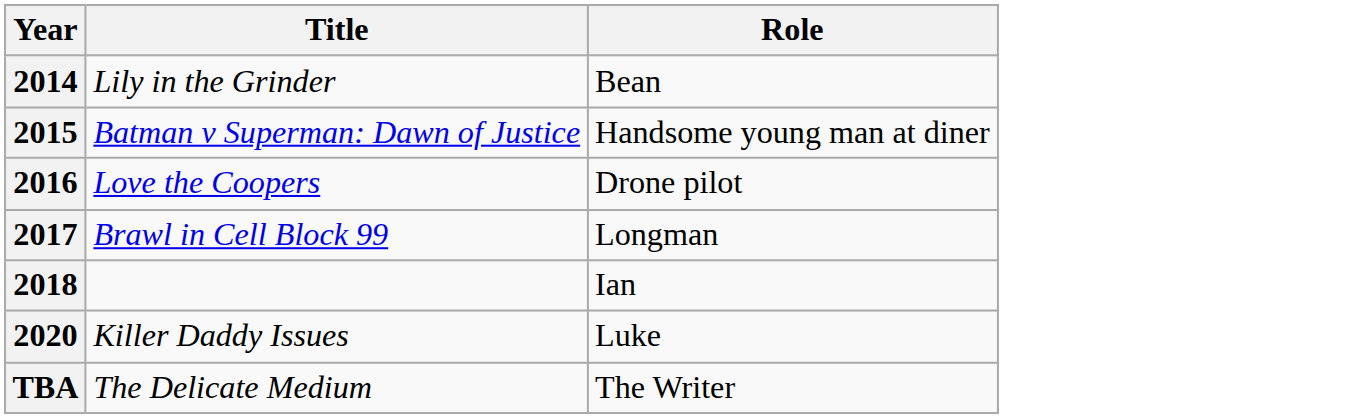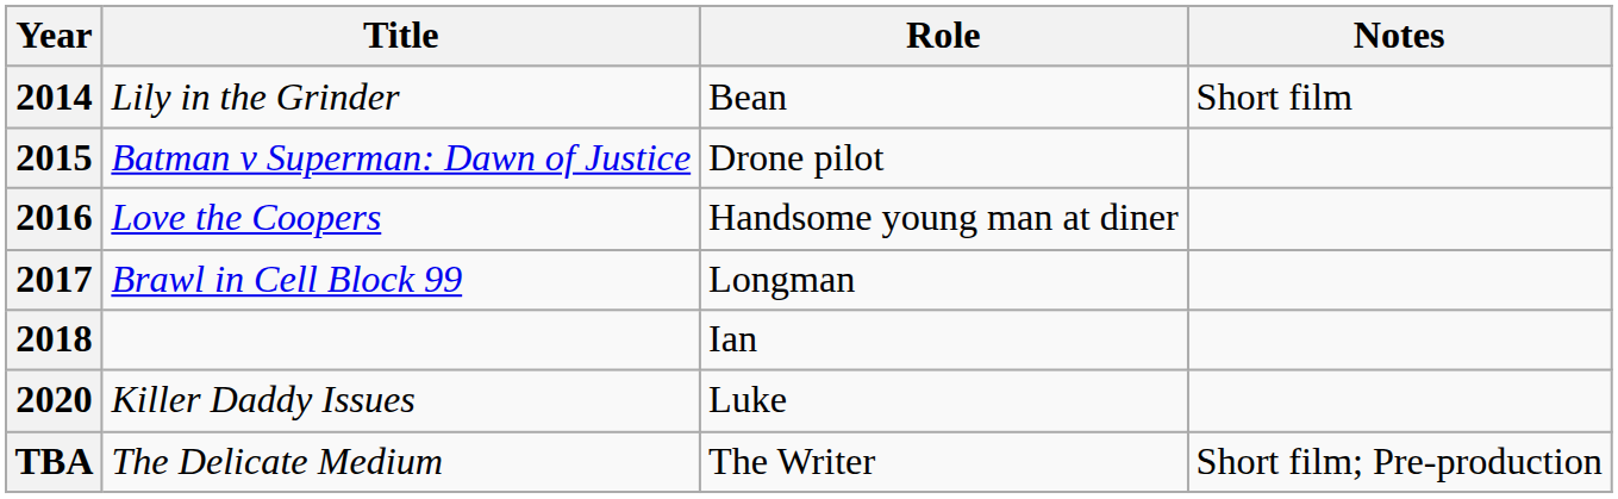 <table class="wikitable sortable plainrowheaders">
 <tr style="background:#ccc; text-align:center;">
 <th scope="col">Year</th>
 <th scope="col">Title</th>
 <th scope="col">Role</th>
+<th scope="col" class="unsortable">Notes</th>
 </tr>
 <tr>
 <th scope="row">2014</th>
 <td><em>Lily in the Grinder</em></td>
 <td>Bean</td>
+<td>Short film</td>
 </tr>
 <tr>
 <th scope="row">2015</th>
 <td><em><a href='#'>Batman v Superman: Dawn of Justice</a></em></td>
-<td>Handsome young man at diner</td>
+<td>Drone pilot</td>
+<td></td>
 </tr>
 <tr>
 <th scope="row">2016</th>
 <td><em><a href='#'>Love the Coopers</a></em></td>
-<td>Drone pilot</td>
+<td>Handsome young man at diner</td>
+<td></td>
 </tr>
 <tr>
 <th scope="row">2017</th>
 <td><em><a href='#'>Brawl in Cell Block 99</a></em></td>
 <td>Longman</td>
+<td></td>
 </tr>
 <tr>
 <th scope="row">2018</th>
 <td><em></em></td>
 <td>Ian</td>
+<td></td>
 </tr>
 <tr>
 <th scope="row">2020</th>
 <td><em>Killer Daddy Issues</em></td>
 <td>Luke</td>
+<td></td>
 </tr>
 <tr>
 <th scope="row">TBA</th>
 <td><em>The Delicate Medium</em></td>
 <td>The Writer</td>
+<td>Short film; Pre-production</td>
 </tr>
 </table>
